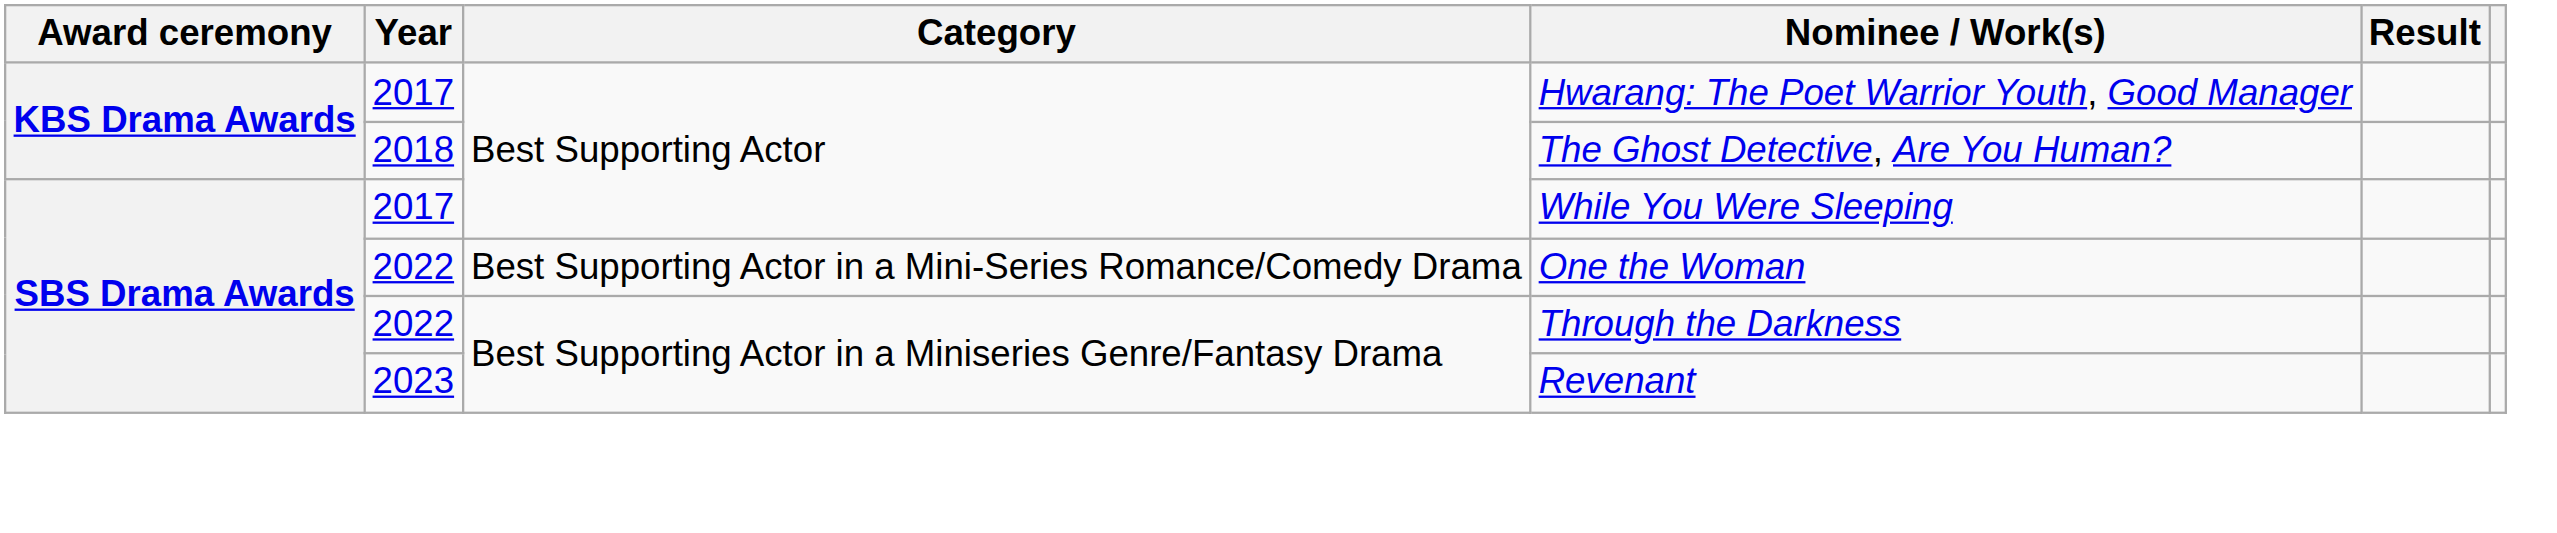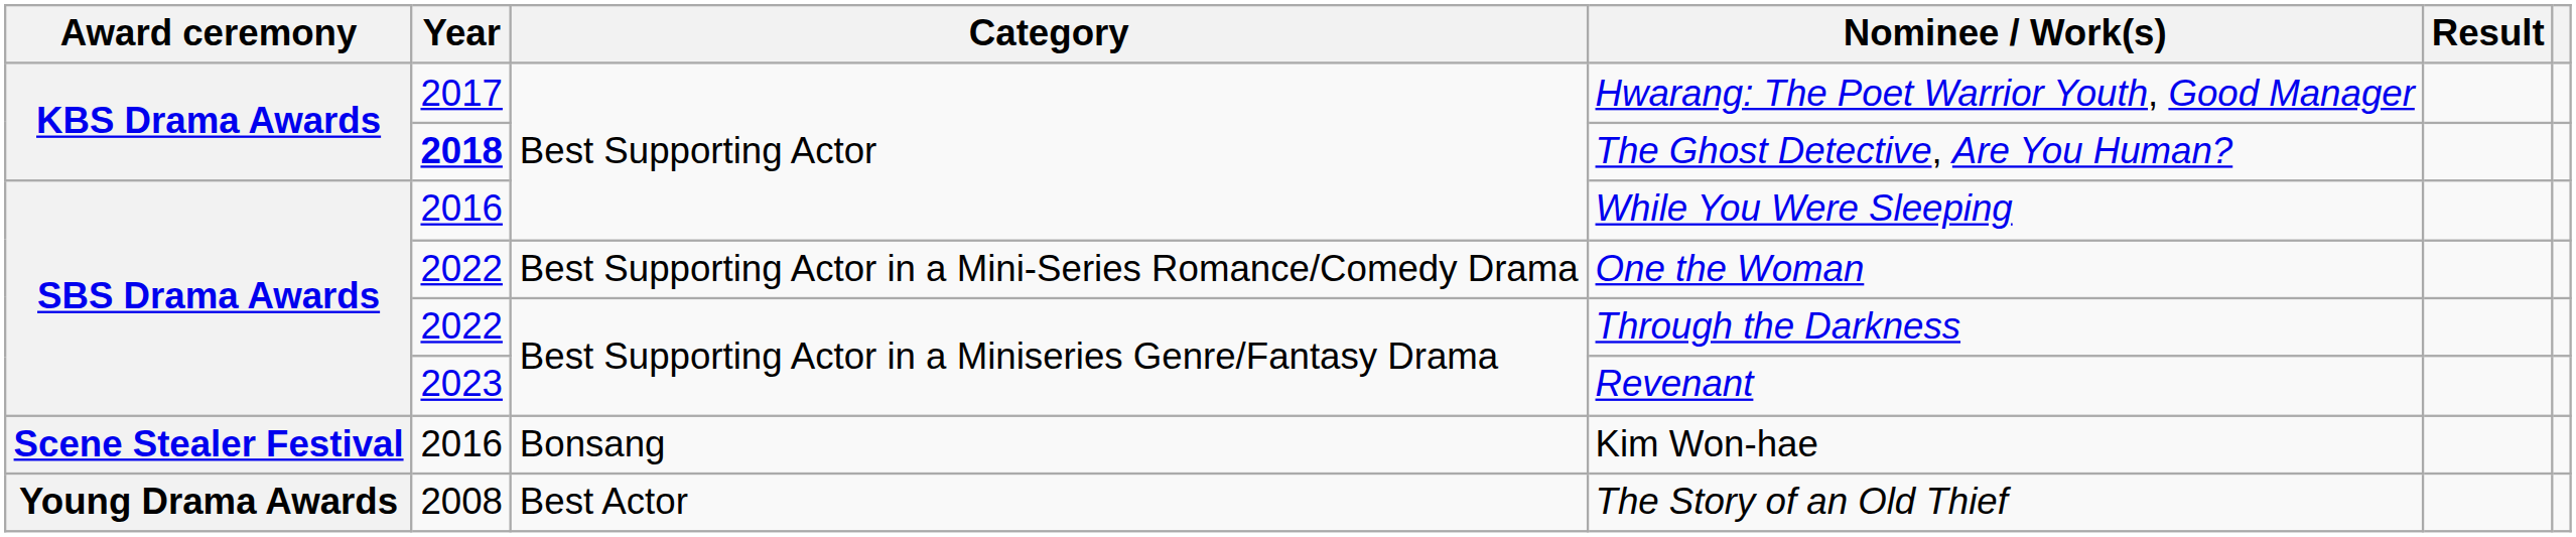 <table class="wikitable plainrowheaders sortable">
 <tr>
 <th scope="col">Award ceremony</th>
 <th scope="col">Year</th>
 <th scope="col">Category</th>
 <th scope="col">Nominee / Work(s)</th>
 <th scope="col">Result</th>
 <th scope="col" class="unsortable"></th>
 </tr>
 <tr>
 <th scope="row" rowspan="2"><a href='#'>KBS Drama Awards</a></th>
 <td style="text-align:center"><a href='#'>2017</a></td>
 <td rowspan="3">Best Supporting Actor</td>
 <td><em><a href='#'>Hwarang: The Poet Warrior Youth</a></em>, <em><a href='#'>Good Manager</a></em></td>
 <td></td>
 <td style="text-align:center"></td>
 </tr>
 <tr>
-<td style="text-align:center"><a href='#'>2018</a></td>
+<td style="text-align:center"><strong><a href='#'>2018</a></strong></td>
 <td><em><a href='#'>The Ghost Detective</a></em>, <em><a href='#'>Are You Human?</a></em></td>
 <td></td>
 <td style="text-align:center"></td>
 </tr>
 <tr>
 <th scope="row" rowspan="4"><a href='#'>SBS Drama Awards</a></th>
-<td style="text-align:center"><a href='#'>2017</a></td>
+<td style="text-align:center"><a href='#'>2016</a></td>
 <td><em><a href='#'>While You Were Sleeping</a></em></td>
 <td></td>
 <td style="text-align:center"></td>
 </tr>
 <tr>
 <td style="text-align:center"><a href='#'>2022</a></td>
 <td>Best Supporting Actor in a Mini-Series Romance/Comedy Drama</td>
 <td><em><a href='#'>One the Woman</a></em></td>
 <td></td>
 <td style="text-align:center"></td>
 </tr>
 <tr>
 <td style="text-align:center"><a href='#'>2022</a></td>
 <td rowspan=2>Best Supporting Actor in a Miniseries Genre/Fantasy Drama</td>
 <td><em><a href='#'>Through the Darkness</a></em></td>
 <td></td>
 <td style="text-align:center"></td>
 </tr>
 <tr>
 <td style="text-align:center"><a href='#'>2023</a></td>
 <td><em><a href='#'>Revenant</a></em></td>
 <td></td>
 <td style="text-align:center"></td>
 </tr>
+<tr>
+<th scope="row"><a href='#'>Scene Stealer Festival</a></th>
+<td style="text-align:center">2016</td>
+<td>Bonsang</td>
+<td>Kim Won-hae</td>
+<td></td>
+<td style="text-align:center"></td>
+</tr>
+<tr>
+<th scope="row">Young Drama Awards</th>
+<td style="text-align:center">2008</td>
+<td>Best Actor</td>
+<td><em>The Story of an Old Thief</em></td>
+<td></td>
+<td style="text-align:center"></td>
+</tr>
 </table>
